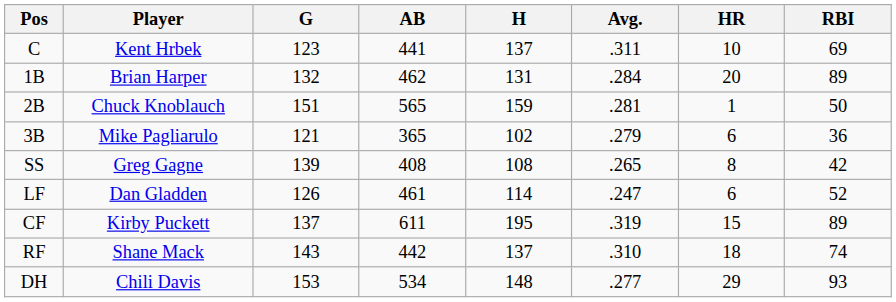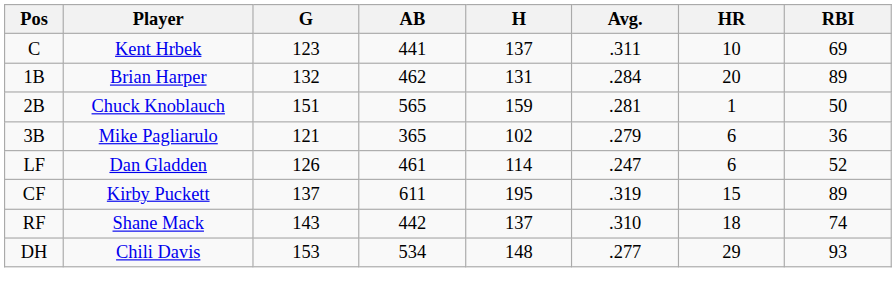 <table class="wikitable sortable">
 <tr>
 <th bgcolor="#DDDDFF" width="5%">Pos</th>
 <th bgcolor="#DDDDFF" width="16%">Player</th>
 <th bgcolor="#DDDDFF" width="9%">G</th>
 <th bgcolor="#DDDDFF" width="9%">AB</th>
 <th bgcolor="#DDDDFF" width="9%">H</th>
 <th bgcolor="#DDDDFF" width="9%">Avg.</th>
 <th bgcolor="#DDDDFF" width="9%">HR</th>
 <th bgcolor="#DDDDFF" width="9%">RBI</th>
 </tr>
 <tr align="center">
 <td>C</td>
 <td><a href='#'>Kent Hrbek</a></td>
 <td>123</td>
 <td>441</td>
 <td>137</td>
 <td>.311</td>
 <td>10</td>
 <td>69</td>
 </tr>
 <tr align="center">
 <td>1B</td>
 <td><a href='#'>Brian Harper</a></td>
 <td>132</td>
 <td>462</td>
 <td>131</td>
 <td>.284</td>
 <td>20</td>
 <td>89</td>
 </tr>
 <tr align="center">
 <td>2B</td>
 <td><a href='#'>Chuck Knoblauch</a></td>
 <td>151</td>
 <td>565</td>
 <td>159</td>
 <td>.281</td>
 <td>1</td>
 <td>50</td>
 </tr>
 <tr align="center">
 <td>3B</td>
 <td><a href='#'>Mike Pagliarulo</a></td>
 <td>121</td>
 <td>365</td>
 <td>102</td>
 <td>.279</td>
 <td>6</td>
 <td>36</td>
 </tr>
 <tr align="center">
-<td>SS</td>
-<td><a href='#'>Greg Gagne</a></td>
-<td>139</td>
-<td>408</td>
-<td>108</td>
-<td>.265</td>
-<td>8</td>
-<td>42</td>
-</tr>
-<tr align="center">
 <td>LF</td>
 <td><a href='#'>Dan Gladden</a></td>
 <td>126</td>
 <td>461</td>
 <td>114</td>
 <td>.247</td>
 <td>6</td>
 <td>52</td>
 </tr>
 <tr align="center">
 <td>CF</td>
 <td><a href='#'>Kirby Puckett</a></td>
 <td>137</td>
 <td>611</td>
 <td>195</td>
 <td>.319</td>
 <td>15</td>
 <td>89</td>
 </tr>
 <tr align="center">
 <td>RF</td>
 <td><a href='#'>Shane Mack</a></td>
 <td>143</td>
 <td>442</td>
 <td>137</td>
 <td>.310</td>
 <td>18</td>
 <td>74</td>
 </tr>
 <tr align="center">
 <td>DH</td>
 <td><a href='#'>Chili Davis</a></td>
 <td>153</td>
 <td>534</td>
 <td>148</td>
 <td>.277</td>
 <td>29</td>
 <td>93</td>
 </tr>
 </table>
